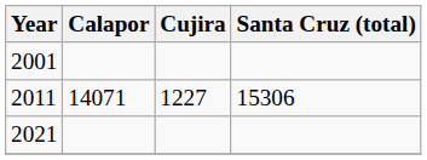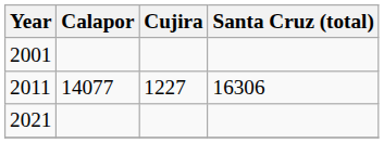 <table class="wikitable">
 <tr>
 <th>Year</th>
 <th>Calapor</th>
 <th>Cujira</th>
 <th>Santa Cruz (total)</th>
 </tr>
 <tr>
 <td>2001</td>
 <td></td>
 <td></td>
 <td></td>
 </tr>
 <tr>
 <td>2011</td>
-<td>14071</td>
+<td>14077</td>
 <td>1227</td>
-<td>15306</td>
+<td>16306</td>
 </tr>
 <tr>
 <td>2021</td>
 <td></td>
 <td></td>
 <td></td>
 </tr>
 <tr>
 </tr>
 </table>
